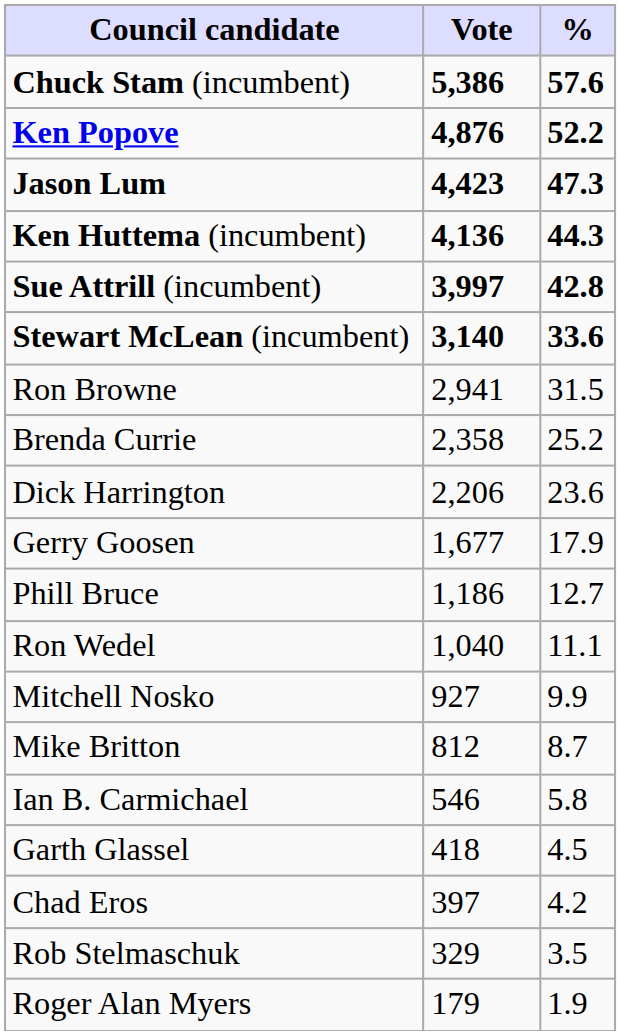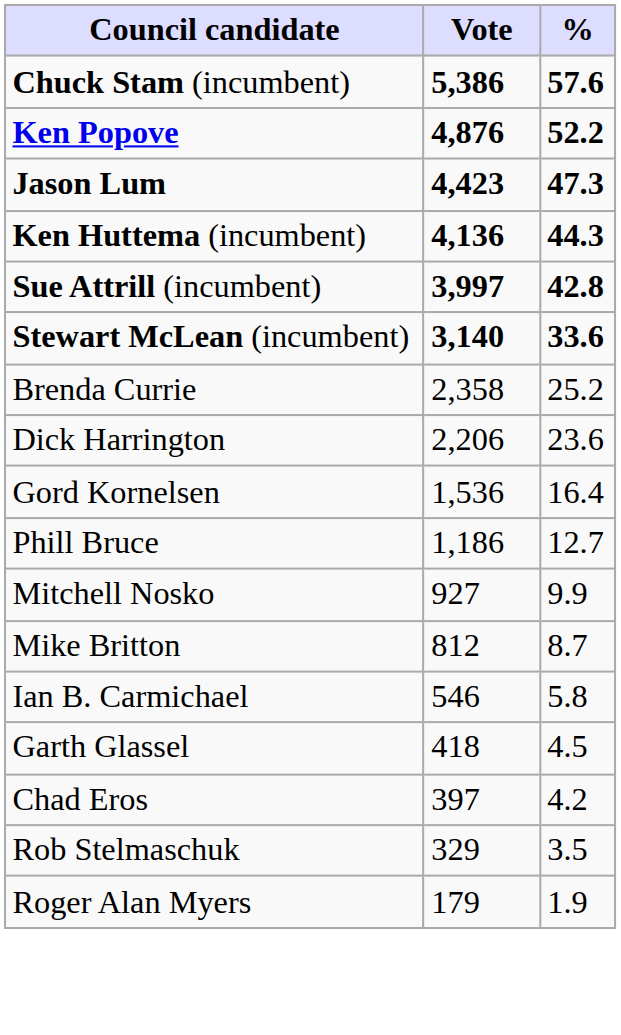 <table class="wikitable">
 <tr>
 <th style="background:#ddf;" width="200px">Council candidate</th>
 <th style="background:#ddf;" width="50px">Vote</th>
 <th style="background:#ddf;" width="30px">%</th>
 </tr>
 <tr>
 <td><strong>Chuck Stam</strong> (incumbent)</td>
 <td><strong>5,386</strong></td>
 <td><strong>57.6</strong></td>
 </tr>
 <tr>
 <td><strong><a href='#'>Ken Popove</a></strong></td>
 <td><strong>4,876</strong></td>
 <td><strong>52.2</strong></td>
 </tr>
 <tr>
 <td><strong>Jason Lum</strong></td>
 <td><strong>4,423</strong></td>
 <td><strong>47.3</strong></td>
 </tr>
 <tr>
 <td><strong>Ken Huttema</strong> (incumbent)</td>
 <td><strong>4,136</strong></td>
 <td><strong>44.3</strong></td>
 </tr>
 <tr>
 <td><strong>Sue Attrill</strong> (incumbent)</td>
 <td><strong>3,997</strong></td>
 <td><strong>42.8</strong></td>
 </tr>
 <tr>
 <td><strong>Stewart McLean</strong> (incumbent)</td>
 <td><strong>3,140</strong></td>
 <td><strong>33.6</strong></td>
 </tr>
 <tr>
-<td>Ron Browne</td>
-<td>2,941</td>
-<td>31.5</td>
-</tr>
-<tr>
 <td>Brenda Currie</td>
 <td>2,358</td>
 <td>25.2</td>
 </tr>
 <tr>
 <td>Dick Harrington</td>
 <td>2,206</td>
 <td>23.6</td>
 </tr>
 <tr>
-<td>Gerry Goosen</td>
-<td>1,677</td>
-<td>17.9</td>
+<td>Gord Kornelsen</td>
+<td>1,536</td>
+<td>16.4</td>
 </tr>
 <tr>
 <td>Phill Bruce</td>
 <td>1,186</td>
 <td>12.7</td>
-</tr>
-<tr>
-<td>Ron Wedel</td>
-<td>1,040</td>
-<td>11.1</td>
 </tr>
 <tr>
 <td>Mitchell Nosko</td>
 <td>927</td>
 <td>9.9</td>
 </tr>
 <tr>
 <td>Mike Britton</td>
 <td>812</td>
 <td>8.7</td>
 </tr>
 <tr>
 <td>Ian B. Carmichael</td>
 <td>546</td>
 <td>5.8</td>
 </tr>
 <tr>
 <td>Garth Glassel</td>
 <td>418</td>
 <td>4.5</td>
 </tr>
 <tr>
 <td>Chad Eros</td>
 <td>397</td>
 <td>4.2</td>
 </tr>
 <tr>
 <td>Rob Stelmaschuk</td>
 <td>329</td>
 <td>3.5</td>
 </tr>
 <tr>
 <td>Roger Alan Myers</td>
 <td>179</td>
 <td>1.9</td>
 </tr>
 <tr>
 </tr>
 </table>
